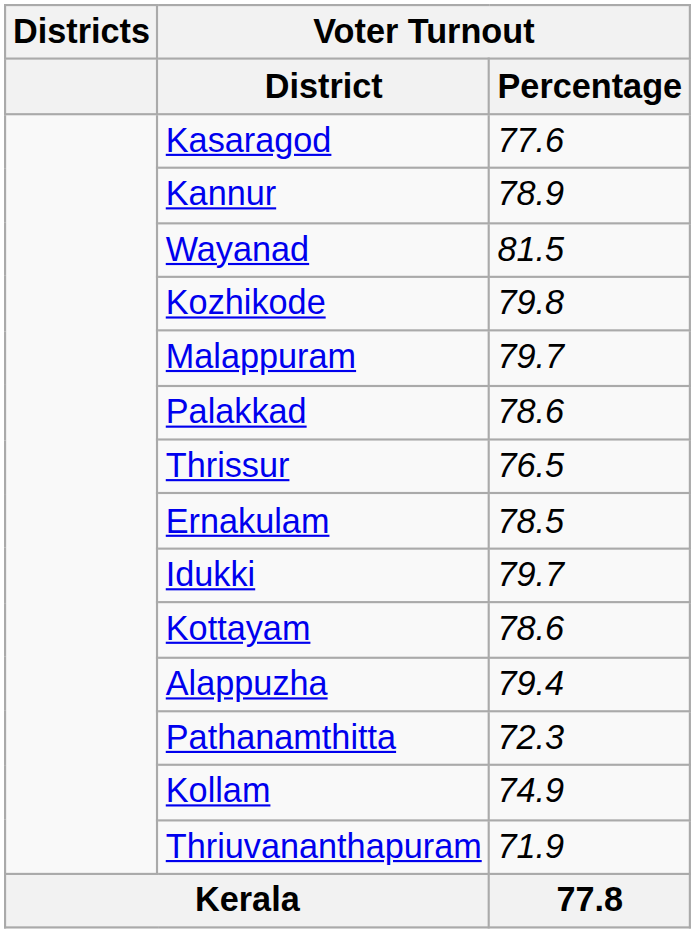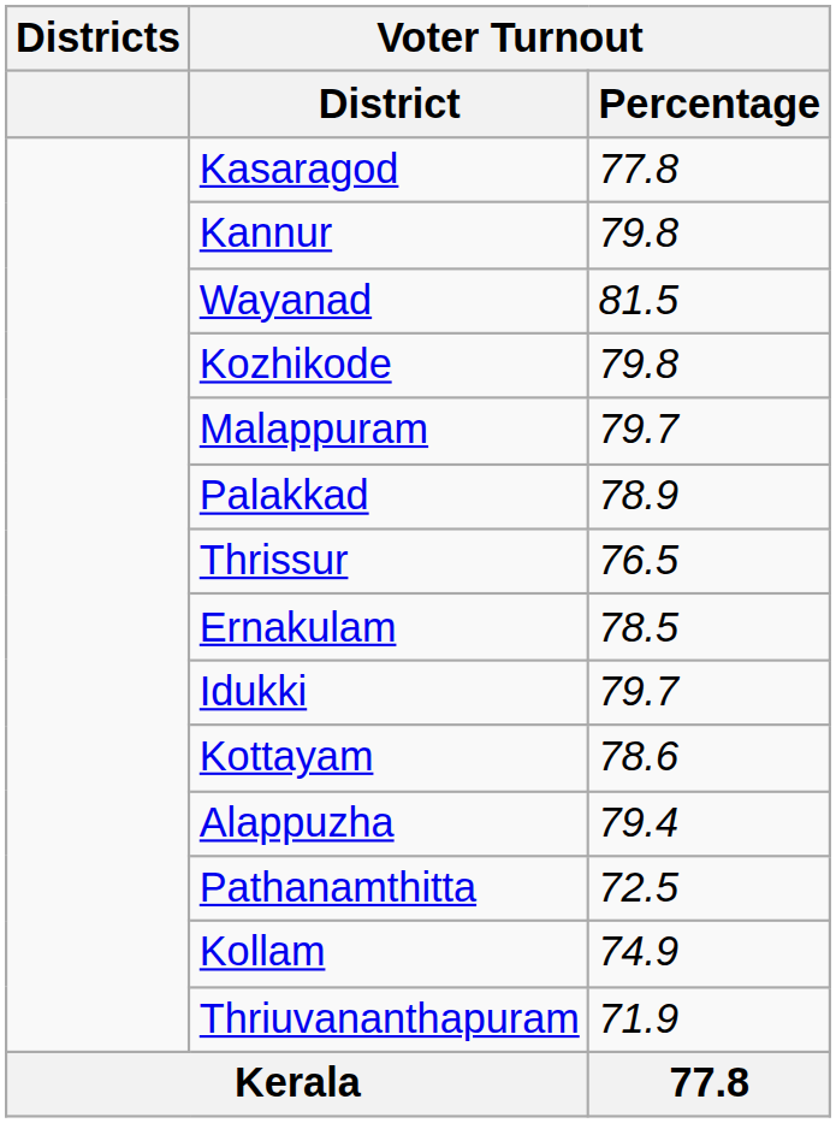 <table class="wikitable">
 <tr>
 <th>Districts</th>
 <th colspan="2">Voter Turnout</th>
 </tr>
 <tr>
 <th></th>
 <th>District</th>
 <th>Percentage</th>
 </tr>
 <tr>
 <td rowspan ="14"></td>
 <td><a href='#'>Kasaragod</a></td>
-<td><em>77.6</em></td>
+<td><em>77.8</em></td>
 </tr>
 <tr>
 <td><a href='#'>Kannur</a></td>
-<td><em>78.9</em></td>
+<td><em>79.8</em></td>
 </tr>
 <tr>
 <td><a href='#'>Wayanad</a></td>
 <td><em>81.5</em></td>
 </tr>
 <tr>
 <td><a href='#'>Kozhikode</a></td>
 <td><em>79.8</em></td>
 </tr>
 <tr>
 <td><a href='#'>Malappuram</a></td>
 <td><em>79.7</em></td>
 </tr>
 <tr>
 <td><a href='#'>Palakkad</a></td>
-<td><em>78.6</em></td>
+<td><em>78.9</em></td>
 </tr>
 <tr>
 <td><a href='#'>Thrissur</a></td>
 <td><em>76.5</em></td>
 </tr>
 <tr>
 <td><a href='#'>Ernakulam</a></td>
 <td><em>78.5</em></td>
 </tr>
 <tr>
 <td><a href='#'>Idukki</a></td>
 <td><em>79.7</em></td>
 </tr>
 <tr>
 <td><a href='#'>Kottayam</a></td>
 <td><em>78.6</em></td>
 </tr>
 <tr>
 <td><a href='#'>Alappuzha</a></td>
 <td><em>79.4</em></td>
 </tr>
 <tr>
 <td><a href='#'>Pathanamthitta</a></td>
-<td><em>72.3</em></td>
+<td><em>72.5</em></td>
 </tr>
 <tr>
 <td><a href='#'>Kollam</a></td>
 <td><em>74.9</em></td>
 </tr>
 <tr>
 <td><a href='#'>Thriuvananthapuram</a></td>
 <td><em>71.9</em></td>
 </tr>
 <tr>
 <th colspan="2">Kerala</th>
 <th>77.8</th>
 </tr>
 </table>
